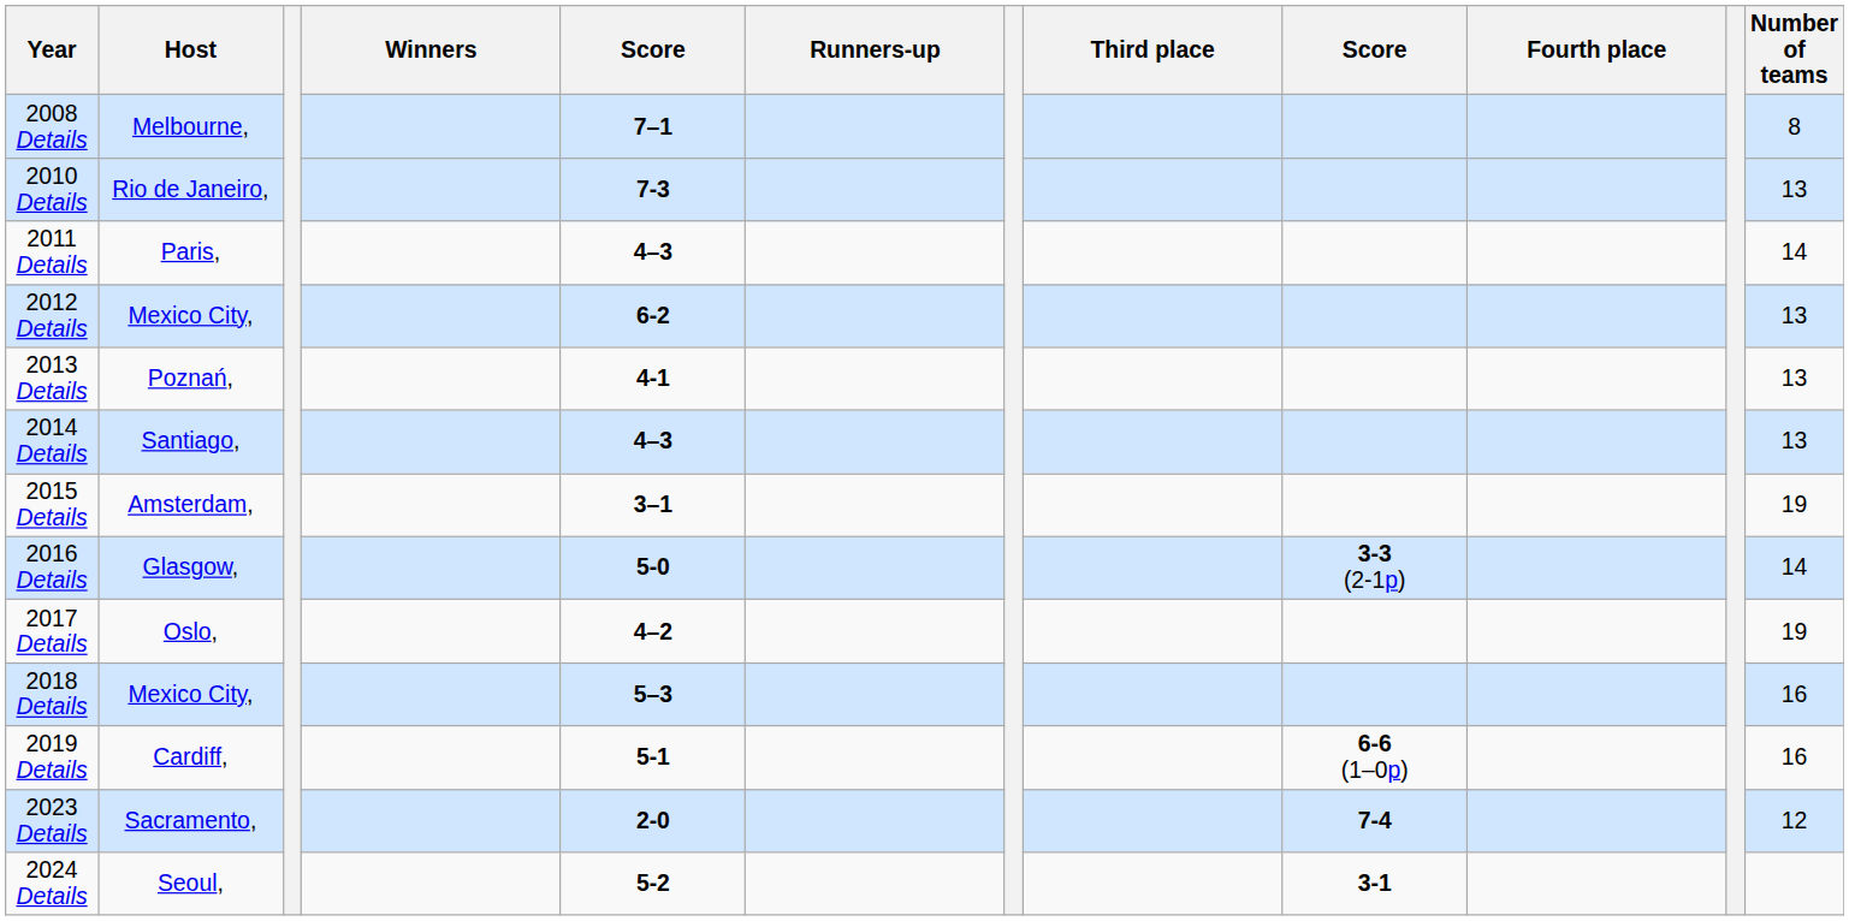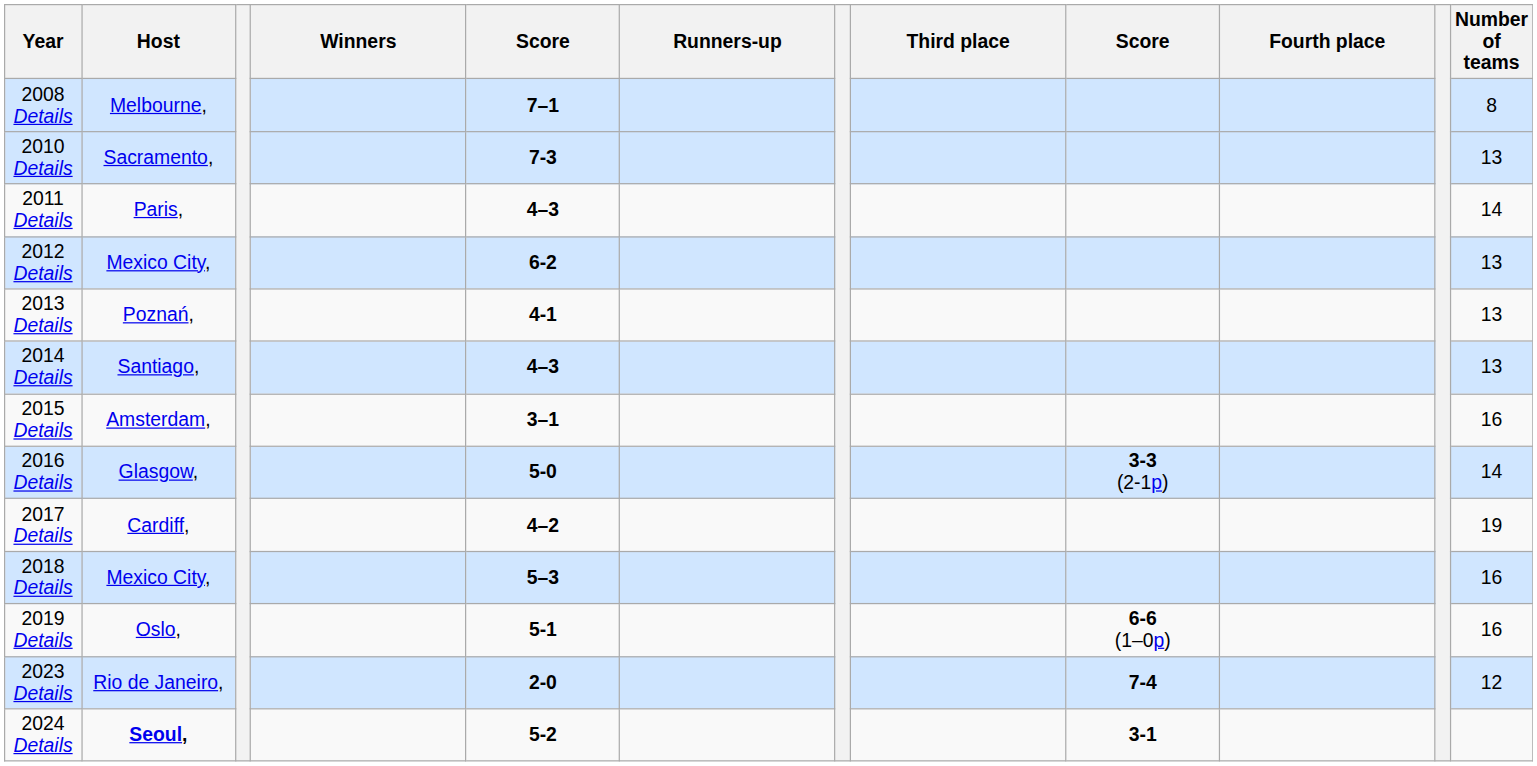 <table class="wikitable" style="text-align:center; width:100%">
 <tr>
 <th width=5%>Year</th>
 <th width=10%>Host</th>
 <th rowspan="14" width="1%" bgcolor="ffffff"></th>
 <th width=14%>Winners</th>
 <th width=10%>Score</th>
 <th width=14%>Runners-up</th>
 <th rowspan="14" width="1%" bgcolor="ffffff"></th>
 <th width=14%>Third place</th>
 <th width=10%>Score</th>
 <th width=14%>Fourth place</th>
 <th rowspan="14" width="1%" bgcolor="ffffff"></th>
 <th width=4%>Number of teams</th>
 </tr>
 <tr style="background: #D0E6FF;">
 <td>2008 <br> <em><a href='#'>Details</a></em></td>
 <td><a href='#'>Melbourne</a>, <br></td>
 <td><strong></strong></td>
 <td><strong>7–1</strong></td>
 <td></td>
 <td></td>
 <td></td>
 <td></td>
 <td>8</td>
 </tr>
 <tr style="background: #D0E6FF;">
 <td>2010 <br> <em><a href='#'>Details</a></em></td>
-<td><a href='#'>Rio de Janeiro</a>, <br></td>
+<td><a href='#'>Sacramento</a>, <br></td>
 <td><strong></strong></td>
 <td><strong>7-3</strong></td>
 <td></td>
 <td></td>
 <td></td>
 <td></td>
 <td>13</td>
 </tr>
 <tr>
 <td>2011 <br> <em><a href='#'>Details</a></em></td>
 <td><a href='#'>Paris</a>, <br></td>
 <td><strong></strong></td>
 <td><strong>4–3</strong></td>
 <td></td>
 <td></td>
 <td></td>
 <td></td>
 <td>14</td>
 </tr>
 <tr style="background: #D0E6FF;">
 <td>2012 <br> <em><a href='#'>Details</a></em></td>
 <td><a href='#'>Mexico City</a>, <br></td>
 <td><strong></strong></td>
 <td><strong>6-2</strong></td>
 <td></td>
 <td></td>
 <td></td>
 <td></td>
 <td>13</td>
 </tr>
 <tr>
 <td>2013 <br> <em><a href='#'>Details</a></em></td>
 <td><a href='#'>Poznań</a>, <br></td>
 <td><strong></strong></td>
 <td><strong>4-1</strong></td>
 <td><strong></strong></td>
 <td></td>
 <td></td>
 <td></td>
 <td>13</td>
 </tr>
 <tr style="background: #D0E6FF;">
 <td>2014 <br> <em><a href='#'>Details</a></em></td>
 <td><a href='#'>Santiago</a>, <br></td>
 <td><strong></strong></td>
 <td><strong>4–3</strong></td>
 <td><strong></strong></td>
 <td></td>
 <td></td>
 <td></td>
 <td>13</td>
 </tr>
 <tr>
 <td>2015 <br> <em><a href='#'>Details</a></em></td>
 <td><a href='#'>Amsterdam</a>, <br></td>
 <td><strong></strong></td>
 <td><strong>3–1</strong></td>
 <td><strong></strong></td>
 <td></td>
 <td></td>
 <td></td>
-<td>19</td>
+<td>16</td>
 </tr>
 <tr style="background: #D0E6FF;">
 <td>2016 <br> <em><a href='#'>Details</a></em></td>
 <td><a href='#'>Glasgow</a>, <br></td>
 <td><strong></strong></td>
 <td><strong>5-0</strong></td>
 <td><strong></strong></td>
 <td></td>
 <td><strong>3-3</strong><br>(2-1<a href='#'>p</a>)</td>
 <td></td>
 <td>14</td>
 </tr>
 <tr>
 <td>2017 <br> <em><a href='#'>Details</a></em></td>
-<td><a href='#'>Oslo</a>, <br></td>
+<td><a href='#'>Cardiff</a>, <br></td>
 <td><strong></strong></td>
 <td><strong>4–2</strong></td>
 <td><strong></strong></td>
 <td></td>
 <td></td>
 <td></td>
 <td>19</td>
 </tr>
 <tr style="background: #D0E6FF;">
 <td>2018 <br> <em><a href='#'>Details</a></em></td>
 <td><a href='#'>Mexico City</a>, <br></td>
 <td><strong></strong></td>
 <td><strong>5–3</strong></td>
 <td><strong></strong></td>
 <td></td>
 <td></td>
 <td></td>
 <td>16</td>
 </tr>
 <tr>
 <td>2019 <br> <em><a href='#'>Details</a></em></td>
-<td><a href='#'>Cardiff</a>, <br></td>
+<td><a href='#'>Oslo</a>, <br></td>
 <td><strong></strong></td>
 <td><strong>5-1</strong></td>
 <td><strong></strong></td>
 <td></td>
 <td><strong>6-6</strong><br>(1–0<a href='#'>p</a>)</td>
 <td></td>
 <td>16</td>
 </tr>
 <tr style="background: #D0E6FF;">
 <td>2023 <br> <em><a href='#'>Details</a></em></td>
-<td><a href='#'>Sacramento</a>, <br></td>
+<td><a href='#'>Rio de Janeiro</a>, <br></td>
 <td></td>
 <td><strong>2-0</strong></td>
 <td></td>
 <td></td>
 <td><strong>7-4</strong></td>
 <td></td>
 <td>12</td>
 </tr>
 <tr>
 <td>2024 <br> <em><a href='#'>Details</a></em></td>
-<td><a href='#'>Seoul</a>, <br></td>
+<td><strong><a href='#'>Seoul</a>, <br></strong></td>
 <td></td>
 <td><strong>5-2</strong></td>
 <td></td>
 <td></td>
 <td><strong>3-1</strong></td>
 <td></td>
 <td></td>
 </tr>
 </table>
